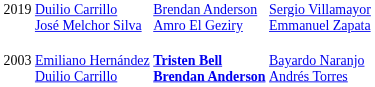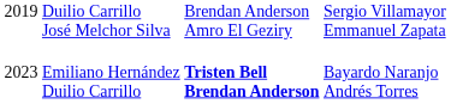 <table>
 <tr>
 <td>2019<br></td>
 <td><br><a href='#'>Duilio Carrillo</a><br><a href='#'>José Melchor Silva</a></td>
 <td><br><a href='#'>Brendan Anderson</a><br><a href='#'>Amro El Geziry</a></td>
 <td><br><a href='#'>Sergio Villamayor</a><br><a href='#'>Emmanuel Zapata</a></td>
 </tr>
 <tr>
-<td>2003<br></td>
+<td>2023<br></td>
 <td><br><a href='#'>Emiliano Hernández</a><br><a href='#'>Duilio Carrillo</a></td>
 <td><strong><br><a href='#'>Tristen Bell</a><br><a href='#'>Brendan Anderson</a></strong></td>
 <td><br><a href='#'>Bayardo Naranjo</a><br><a href='#'>Andrés Torres</a></td>
 </tr>
 </table>
